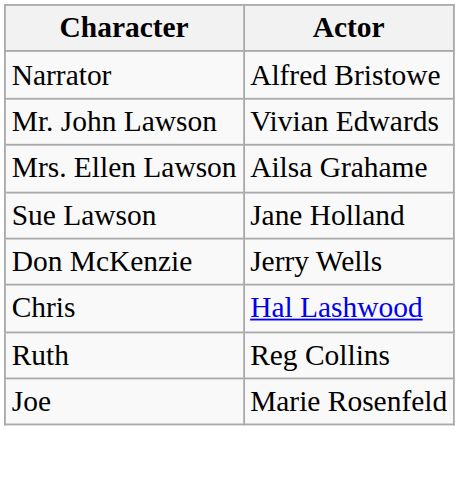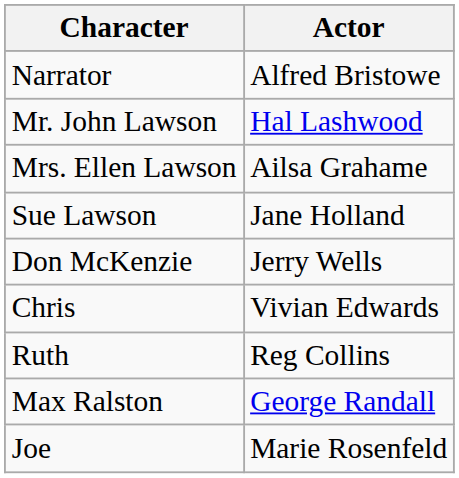 <table class="wikitable">
 <tr>
 <th>Character</th>
 <th>Actor</th>
 </tr>
 <tr>
 <td>Narrator</td>
 <td>Alfred Bristowe</td>
 </tr>
 <tr>
 <td>Mr. John Lawson</td>
-<td>Vivian Edwards</td>
+<td><a href='#'>Hal Lashwood</a></td>
 </tr>
 <tr>
 <td>Mrs. Ellen Lawson</td>
 <td>Ailsa Grahame</td>
 </tr>
 <tr>
 <td>Sue Lawson</td>
 <td>Jane Holland</td>
 </tr>
 <tr>
 <td>Don McKenzie</td>
 <td>Jerry Wells</td>
 </tr>
 <tr>
 <td>Chris</td>
-<td><a href='#'>Hal Lashwood</a></td>
+<td>Vivian Edwards</td>
 </tr>
 <tr>
 <td>Ruth</td>
 <td>Reg Collins</td>
 </tr>
 <tr>
+<td>Max Ralston</td>
+<td><a href='#'>George Randall</a></td>
+</tr>
+<tr>
 <td>Joe</td>
 <td>Marie Rosenfeld</td>
 </tr>
 </table>
